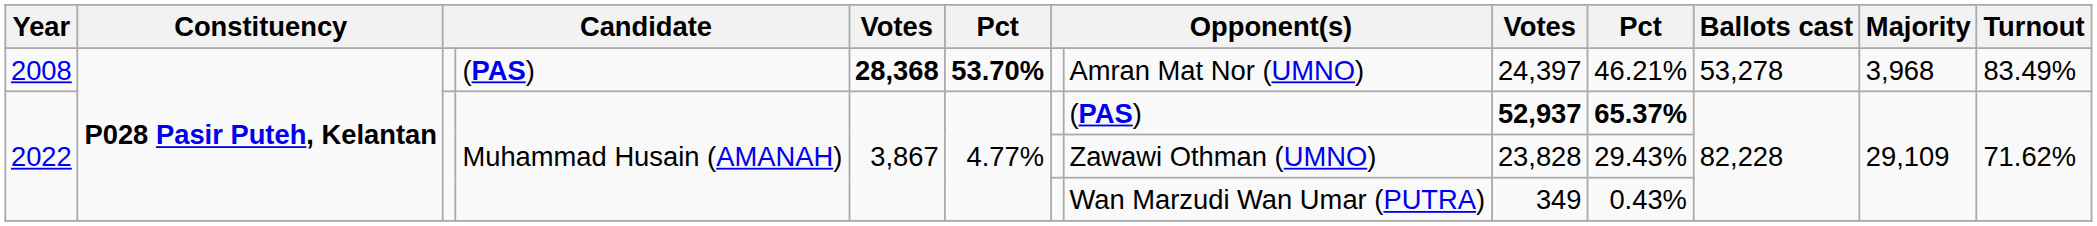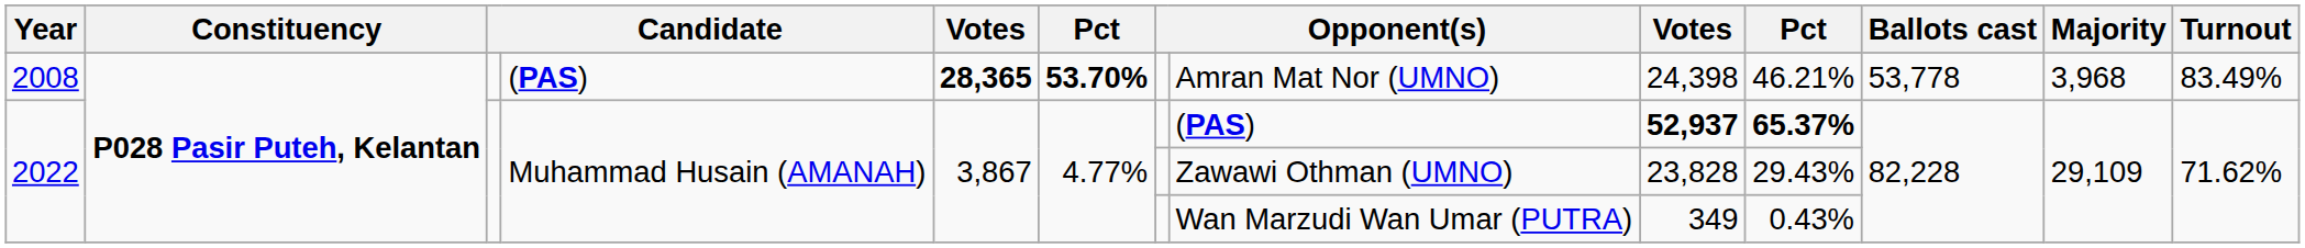 <table class="wikitable" style="margin:0.5em ; font-size:95%">
 <tr>
 <th>Year</th>
 <th>Constituency</th>
 <th colspan=2>Candidate</th>
 <th>Votes</th>
 <th>Pct</th>
 <th colspan=2>Opponent(s)</th>
 <th>Votes</th>
 <th>Pct</th>
 <th>Ballots cast</th>
 <th>Majority</th>
 <th>Turnout</th>
 </tr>
 <tr>
 <td><a href='#'>2008</a></td>
 <td rowspan=4><strong>P028 <a href='#'>Pasir Puteh</a>, Kelantan</strong></td>
 <td></td>
 <td> (<a href='#'><strong>PAS</strong></a>)</td>
-<td align="right"><strong>28,368</strong></td>
+<td align="right"><strong>28,365</strong></td>
 <td><strong>53.70%</strong></td>
 <td></td>
 <td>Amran Mat Nor (<a href='#'>UMNO</a>)</td>
-<td align="right">24,397</td>
+<td align="right">24,398</td>
 <td>46.21%</td>
-<td>53,278</td>
+<td>53,778</td>
 <td>3,968</td>
 <td>83.49%</td>
 </tr>
 <tr>
 <td rowspan=3><a href='#'>2022</a></td>
 <td rowspan=3 ></td>
 <td rowspan=3>Muhammad Husain (<a href='#'>AMANAH</a>)</td>
 <td rowspan=3 align="right">3,867</td>
 <td rowspan=3 align=right>4.77%</td>
 <td></td>
 <td> (<a href='#'><strong>PAS</strong></a>)</td>
 <td align="right"><strong>52,937</strong></td>
 <td><strong>65.37%</strong></td>
 <td rowspan=3>82,228</td>
 <td rowspan=3>29,109</td>
 <td rowspan=3>71.62%</td>
 </tr>
 <tr>
 <td></td>
 <td>Zawawi Othman (<a href='#'>UMNO</a>)</td>
 <td align="right">23,828</td>
 <td>29.43%</td>
 </tr>
 <tr>
 <td bgcolor=></td>
 <td>Wan Marzudi Wan Umar (<a href='#'>PUTRA</a>)</td>
 <td align="right">349</td>
 <td align=right>0.43%</td>
 </tr>
 </table>
